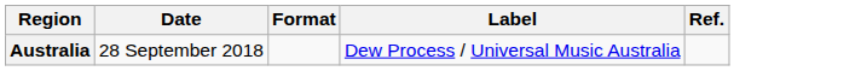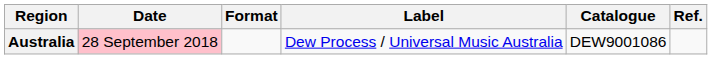 <table class="wikitable plainrowheaders">
 <tr>
 <th scope="col">Region</th>
 <th scope="col">Date</th>
 <th scope="col">Format</th>
 <th scope="col">Label</th>
+<th scope="col">Catalogue</th>
 <th scope="col">Ref.</th>
 </tr>
 <tr>
 <th scope="row">Australia</th>
-<td>28 September 2018</td>
+<td style="background: pink;">28 September 2018</td>
 <td></td>
 <td><a href='#'>Dew Process</a> / <a href='#'>Universal Music Australia</a></td>
+<td>DEW9001086</td>
 <td style="text-align:center;"></td>
 </tr>
 </table>
